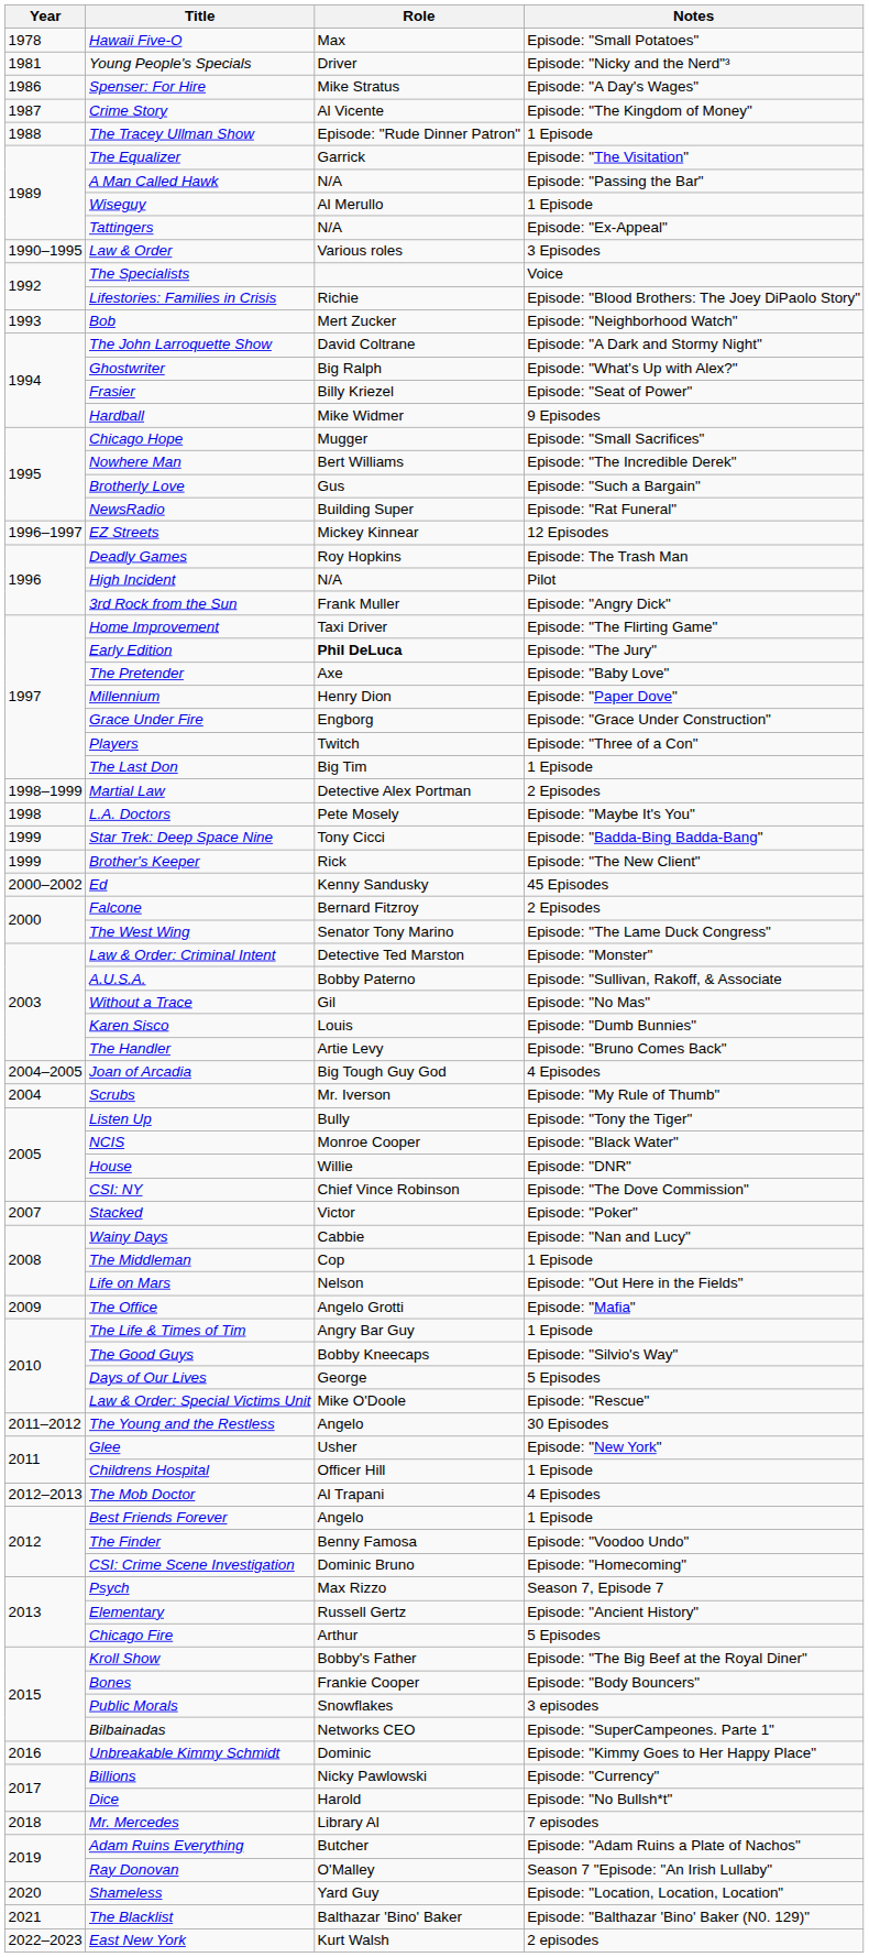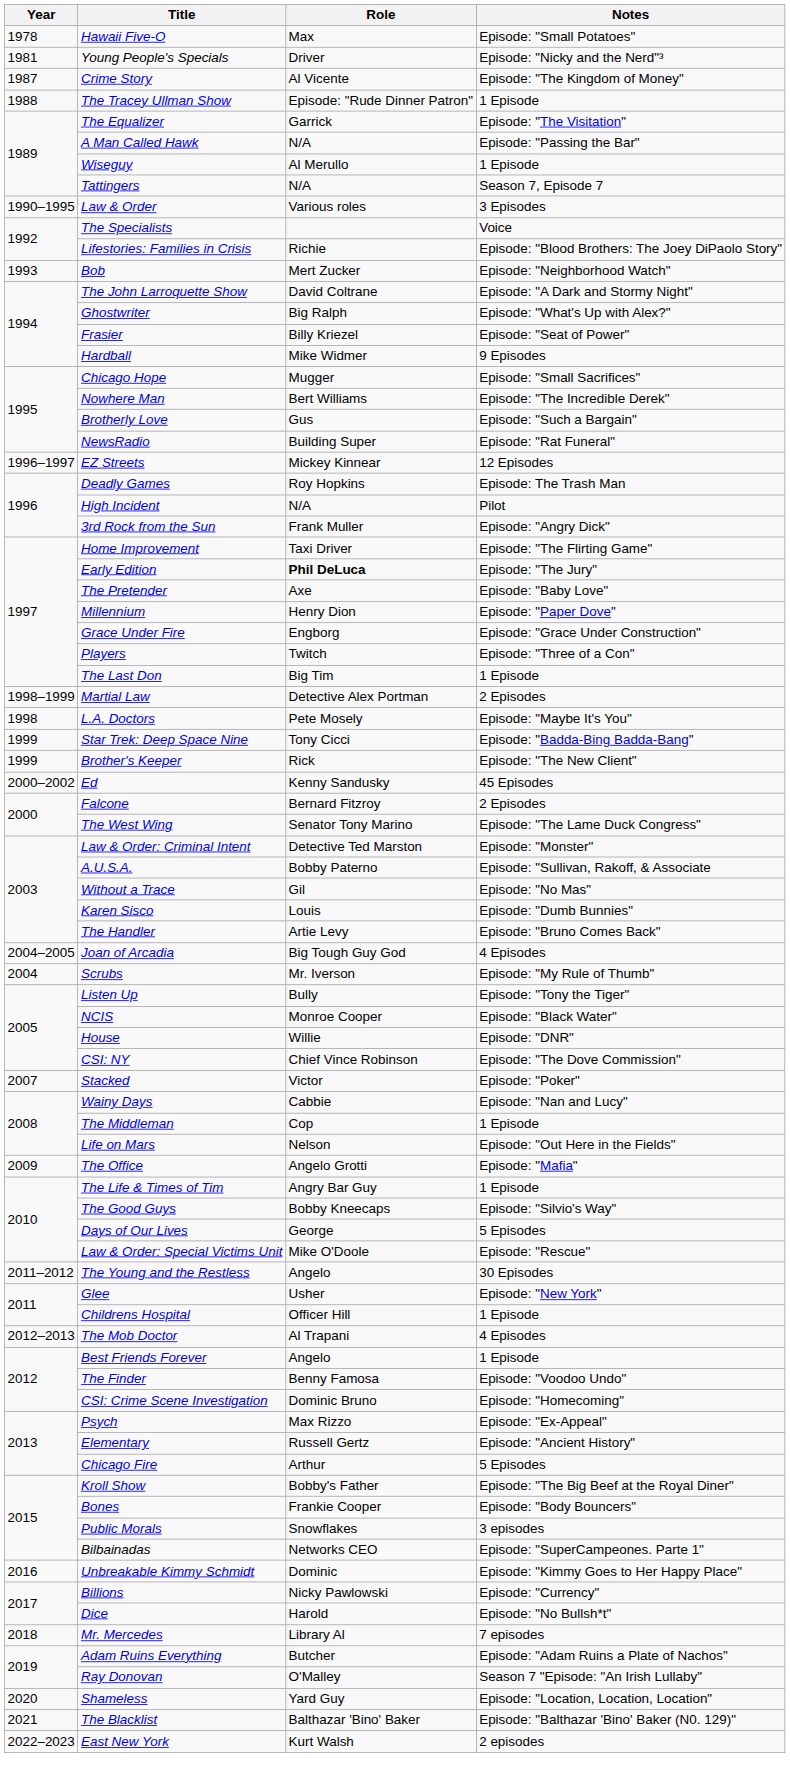 <table class="wikitable sortable">
 <tr>
 <th>Year</th>
 <th>Title</th>
 <th>Role</th>
 <th class="unsortable">Notes</th>
 </tr>
 <tr>
 <td>1978</td>
 <td><em><a href='#'>Hawaii Five-O</a></em></td>
 <td>Max</td>
 <td>Episode: "Small Potatoes"</td>
 </tr>
 <tr>
 <td>1981</td>
 <td><em>Young People's Specials</em></td>
 <td>Driver</td>
 <td>Episode: "Nicky and the Nerd"³</td>
-</tr>
-<tr>
-<td>1986</td>
-<td><em><a href='#'>Spenser: For Hire</a></em></td>
-<td>Mike Stratus</td>
-<td>Episode: "A Day's Wages"</td>
 </tr>
 <tr>
 <td>1987</td>
 <td><em><a href='#'>Crime Story</a></em></td>
 <td>Al Vicente</td>
 <td>Episode: "The Kingdom of Money"</td>
 </tr>
 <tr>
 <td>1988</td>
 <td><em><a href='#'>The Tracey Ullman Show</a></em></td>
 <td>Episode: "Rude Dinner Patron"</td>
 <td>1 Episode</td>
 </tr>
 <tr>
 <td rowspan=4>1989</td>
 <td><em><a href='#'>The Equalizer</a></em></td>
 <td>Garrick</td>
 <td>Episode: "<a href='#'>The Visitation</a>"</td>
 </tr>
 <tr>
 <td><em><a href='#'>A Man Called Hawk</a></em></td>
 <td>N/A</td>
 <td>Episode: "Passing the Bar"</td>
 </tr>
 <tr>
 <td><em><a href='#'>Wiseguy</a></em></td>
 <td>Al Merullo</td>
 <td>1 Episode</td>
 </tr>
 <tr>
 <td><em><a href='#'>Tattingers</a></em></td>
 <td>N/A</td>
-<td>Episode: "Ex-Appeal"</td>
+<td>Season 7, Episode 7</td>
 </tr>
 <tr>
 <td>1990–1995</td>
 <td><em><a href='#'>Law & Order</a></em></td>
 <td>Various roles</td>
 <td>3 Episodes</td>
 </tr>
 <tr>
 <td rowspan=2>1992</td>
 <td><em><a href='#'>The Specialists</a></em></td>
 <td></td>
 <td>Voice</td>
 </tr>
 <tr>
 <td><em><a href='#'>Lifestories: Families in Crisis</a></em></td>
 <td>Richie</td>
 <td>Episode: "Blood Brothers: The Joey DiPaolo Story"</td>
 </tr>
 <tr>
 <td>1993</td>
 <td><em><a href='#'>Bob</a></em></td>
 <td>Mert Zucker</td>
 <td>Episode: "Neighborhood Watch"</td>
 </tr>
 <tr>
 <td rowspan=4>1994</td>
 <td><em><a href='#'>The John Larroquette Show</a></em></td>
 <td>David Coltrane</td>
 <td>Episode: "A Dark and Stormy Night"</td>
 </tr>
 <tr>
 <td><em><a href='#'>Ghostwriter</a></em></td>
 <td>Big Ralph</td>
 <td>Episode: "What's Up with Alex?"</td>
 </tr>
 <tr>
 <td><em><a href='#'>Frasier</a></em></td>
 <td>Billy Kriezel</td>
 <td>Episode: "Seat of Power"</td>
 </tr>
 <tr>
 <td><em><a href='#'>Hardball</a></em></td>
 <td>Mike Widmer</td>
 <td>9 Episodes</td>
 </tr>
 <tr>
 <td rowspan=4>1995</td>
 <td><em><a href='#'>Chicago Hope</a></em></td>
 <td>Mugger</td>
 <td>Episode: "Small Sacrifices"</td>
 </tr>
 <tr>
 <td><em><a href='#'>Nowhere Man</a></em></td>
 <td>Bert Williams</td>
 <td>Episode: "The Incredible Derek"</td>
 </tr>
 <tr>
 <td><em><a href='#'>Brotherly Love</a></em></td>
 <td>Gus</td>
 <td>Episode: "Such a Bargain"</td>
 </tr>
 <tr>
 <td><em><a href='#'>NewsRadio</a></em></td>
 <td>Building Super</td>
 <td>Episode: "Rat Funeral"</td>
 </tr>
 <tr>
 <td>1996–1997</td>
 <td><em><a href='#'>EZ Streets</a></em></td>
 <td>Mickey Kinnear</td>
 <td>12 Episodes</td>
 </tr>
 <tr>
 <td rowspan=3>1996</td>
 <td><em><a href='#'>Deadly Games</a></em></td>
 <td>Roy Hopkins</td>
 <td>Episode: The Trash Man</td>
 </tr>
 <tr>
 <td><em><a href='#'>High Incident</a></em></td>
 <td>N/A</td>
 <td>Pilot</td>
 </tr>
 <tr>
 <td><em><a href='#'>3rd Rock from the Sun</a></em></td>
 <td>Frank Muller</td>
 <td>Episode: "Angry Dick"</td>
 </tr>
 <tr>
 <td rowspan=7>1997</td>
 <td><em><a href='#'>Home Improvement</a></em></td>
 <td>Taxi Driver</td>
 <td>Episode: "The Flirting Game"</td>
 </tr>
 <tr>
 <td><em><a href='#'>Early Edition</a></em></td>
 <td><strong>Phil DeLuca</strong></td>
 <td>Episode: "The Jury"</td>
 </tr>
 <tr>
 <td><em><a href='#'>The Pretender</a></em></td>
 <td>Axe</td>
 <td>Episode: "Baby Love"</td>
 </tr>
 <tr>
 <td><em><a href='#'>Millennium</a></em></td>
 <td>Henry Dion</td>
 <td>Episode: "<a href='#'>Paper Dove</a>"</td>
 </tr>
 <tr>
 <td><em><a href='#'>Grace Under Fire</a></em></td>
 <td>Engborg</td>
 <td>Episode: "Grace Under Construction"</td>
 </tr>
 <tr>
 <td><em><a href='#'>Players</a></em></td>
 <td>Twitch</td>
 <td>Episode: "Three of a Con"</td>
 </tr>
 <tr>
 <td><em><a href='#'>The Last Don</a></em></td>
 <td>Big Tim</td>
 <td>1 Episode</td>
 </tr>
 <tr>
 <td>1998–1999</td>
 <td><em><a href='#'>Martial Law</a></em></td>
 <td>Detective Alex Portman</td>
 <td>2 Episodes</td>
 </tr>
 <tr>
 <td>1998</td>
 <td><em><a href='#'>L.A. Doctors</a></em></td>
 <td>Pete Mosely</td>
 <td>Episode: "Maybe It's You"</td>
 </tr>
 <tr>
 <td>1999</td>
 <td><em><a href='#'>Star Trek: Deep Space Nine</a></em></td>
 <td>Tony Cicci</td>
 <td>Episode: "<a href='#'>Badda-Bing Badda-Bang</a>"</td>
 </tr>
 <tr>
 <td>1999</td>
 <td><em><a href='#'>Brother's Keeper</a></em></td>
 <td>Rick</td>
 <td>Episode: "The New Client"</td>
 </tr>
 <tr>
 <td>2000–2002</td>
 <td><em><a href='#'>Ed</a></em></td>
 <td>Kenny Sandusky</td>
 <td>45 Episodes</td>
 </tr>
 <tr>
 <td rowspan=2>2000</td>
 <td><em><a href='#'>Falcone</a></em></td>
 <td>Bernard Fitzroy</td>
 <td>2 Episodes</td>
 </tr>
 <tr>
 <td><em><a href='#'>The West Wing</a></em></td>
 <td>Senator Tony Marino</td>
 <td>Episode: "The Lame Duck Congress"</td>
 </tr>
 <tr>
 <td rowspan=5>2003</td>
 <td><em><a href='#'>Law & Order: Criminal Intent</a></em></td>
 <td>Detective Ted Marston</td>
 <td>Episode: "Monster"</td>
 </tr>
 <tr>
 <td><em><a href='#'>A.U.S.A.</a></em></td>
 <td>Bobby Paterno</td>
 <td>Episode: "Sullivan, Rakoff, & Associate</td>
 </tr>
 <tr>
 <td><em><a href='#'>Without a Trace</a></em></td>
 <td>Gil</td>
 <td>Episode: "No Mas"</td>
 </tr>
 <tr>
 <td><em><a href='#'>Karen Sisco</a></em></td>
 <td>Louis</td>
 <td>Episode: "Dumb Bunnies"</td>
 </tr>
 <tr>
 <td><em><a href='#'>The Handler</a></em></td>
 <td>Artie Levy</td>
 <td>Episode: "Bruno Comes Back"</td>
 </tr>
 <tr>
 <td>2004–2005</td>
 <td><em><a href='#'>Joan of Arcadia</a></em></td>
 <td>Big Tough Guy God</td>
 <td>4 Episodes</td>
 </tr>
 <tr>
 <td>2004</td>
 <td><em><a href='#'>Scrubs</a></em></td>
 <td>Mr. Iverson</td>
 <td>Episode: "My Rule of Thumb"</td>
 </tr>
 <tr>
 <td rowspan=4>2005</td>
 <td><em><a href='#'>Listen Up</a></em></td>
 <td>Bully</td>
 <td>Episode: "Tony the Tiger"</td>
 </tr>
 <tr>
 <td><em><a href='#'>NCIS</a></em></td>
 <td>Monroe Cooper</td>
 <td>Episode: "Black Water"</td>
 </tr>
 <tr>
 <td><em><a href='#'>House</a></em></td>
 <td>Willie</td>
 <td>Episode: "DNR"</td>
 </tr>
 <tr>
 <td><em><a href='#'>CSI: NY</a></em></td>
 <td>Chief Vince Robinson</td>
 <td>Episode: "The Dove Commission"</td>
 </tr>
 <tr>
 <td>2007</td>
 <td><em><a href='#'>Stacked</a></em></td>
 <td>Victor</td>
 <td>Episode: "Poker"</td>
 </tr>
 <tr>
 <td rowspan=3>2008</td>
 <td><em><a href='#'>Wainy Days</a></em></td>
 <td>Cabbie</td>
 <td>Episode: "Nan and Lucy"</td>
 </tr>
 <tr>
 <td><em><a href='#'>The Middleman</a></em></td>
 <td>Cop</td>
 <td>1 Episode</td>
 </tr>
 <tr>
 <td><em><a href='#'>Life on Mars</a></em></td>
 <td>Nelson</td>
 <td>Episode: "Out Here in the Fields"</td>
 </tr>
 <tr>
 <td>2009</td>
 <td><em><a href='#'>The Office</a></em></td>
 <td>Angelo Grotti</td>
 <td>Episode: "<a href='#'>Mafia</a>"</td>
 </tr>
 <tr>
 <td rowspan=4>2010</td>
 <td><em><a href='#'>The Life & Times of Tim</a></em></td>
 <td>Angry Bar Guy</td>
 <td>1 Episode</td>
 </tr>
 <tr>
 <td><em><a href='#'>The Good Guys</a></em></td>
 <td>Bobby Kneecaps</td>
 <td>Episode: "Silvio's Way"</td>
 </tr>
 <tr>
 <td><em><a href='#'>Days of Our Lives</a></em></td>
 <td>George</td>
 <td>5 Episodes</td>
 </tr>
 <tr>
 <td><em><a href='#'>Law & Order: Special Victims Unit</a></em></td>
 <td>Mike O'Doole</td>
 <td>Episode: "Rescue"</td>
 </tr>
 <tr>
 <td>2011–2012</td>
 <td><em><a href='#'>The Young and the Restless</a></em></td>
 <td>Angelo</td>
 <td>30 Episodes</td>
 </tr>
 <tr>
 <td rowspan=2>2011</td>
 <td><em><a href='#'>Glee</a></em></td>
 <td>Usher</td>
 <td>Episode: "<a href='#'>New York</a>"</td>
 </tr>
 <tr>
 <td><em><a href='#'>Childrens Hospital</a></em></td>
 <td>Officer Hill</td>
 <td>1 Episode</td>
 </tr>
 <tr>
 <td>2012–2013</td>
 <td><em><a href='#'>The Mob Doctor</a></em></td>
 <td>Al Trapani</td>
 <td>4 Episodes</td>
 </tr>
 <tr>
 <td rowspan=3>2012</td>
 <td><em><a href='#'>Best Friends Forever</a></em></td>
 <td>Angelo</td>
 <td>1 Episode</td>
 </tr>
 <tr>
 <td><em><a href='#'>The Finder</a></em></td>
 <td>Benny Famosa</td>
 <td>Episode: "Voodoo Undo"</td>
 </tr>
 <tr>
 <td><em><a href='#'>CSI: Crime Scene Investigation</a></em></td>
 <td>Dominic Bruno</td>
 <td>Episode: "Homecoming"</td>
 </tr>
 <tr>
 <td rowspan=3>2013</td>
 <td><em><a href='#'>Psych</a></em></td>
 <td>Max Rizzo</td>
-<td>Season 7, Episode 7</td>
+<td>Episode: "Ex-Appeal"</td>
 </tr>
 <tr>
 <td><em><a href='#'>Elementary</a></em></td>
 <td>Russell Gertz</td>
 <td>Episode: "Ancient History"</td>
 </tr>
 <tr>
 <td><em><a href='#'>Chicago Fire</a></em></td>
 <td>Arthur</td>
 <td>5 Episodes</td>
 </tr>
 <tr>
 <td rowspan=4>2015</td>
 <td><em><a href='#'>Kroll Show</a></em></td>
 <td>Bobby's Father</td>
 <td>Episode: "The Big Beef at the Royal Diner"</td>
 </tr>
 <tr>
 <td><em><a href='#'>Bones</a></em></td>
 <td>Frankie Cooper</td>
 <td>Episode: "Body Bouncers"</td>
 </tr>
 <tr>
 <td><em><a href='#'>Public Morals</a></em></td>
 <td>Snowflakes</td>
 <td>3 episodes</td>
 </tr>
 <tr>
 <td><em>Bilbainadas</em></td>
 <td>Networks CEO</td>
 <td>Episode: "SuperCampeones. Parte 1"</td>
 </tr>
 <tr>
 <td rowspan=1>2016</td>
 <td><em><a href='#'>Unbreakable Kimmy Schmidt</a></em></td>
 <td>Dominic</td>
 <td>Episode: "Kimmy Goes to Her Happy Place"</td>
 </tr>
 <tr>
 <td rowspan=2>2017</td>
 <td><em><a href='#'>Billions</a></em></td>
 <td>Nicky Pawlowski</td>
 <td>Episode: "Currency"</td>
 </tr>
 <tr>
 <td><em><a href='#'>Dice</a></em></td>
 <td>Harold</td>
 <td>Episode: "No Bullsh*t"</td>
 </tr>
 <tr>
 <td rowspan=1>2018</td>
 <td><em><a href='#'>Mr. Mercedes</a></em></td>
 <td>Library Al</td>
 <td>7 episodes</td>
 </tr>
 <tr>
 <td rowspan=2>2019</td>
 <td><em><a href='#'>Adam Ruins Everything</a></em></td>
 <td>Butcher</td>
 <td>Episode: "Adam Ruins a Plate of Nachos"</td>
 </tr>
 <tr>
 <td><em><a href='#'>Ray Donovan</a></em></td>
 <td>O'Malley</td>
 <td>Season 7 "Episode: "An Irish Lullaby"</td>
 </tr>
 <tr>
 <td rowspan=1>2020</td>
 <td><em><a href='#'>Shameless</a></em></td>
 <td>Yard Guy</td>
 <td>Episode: "Location, Location, Location"</td>
 </tr>
 <tr>
 <td rowspan=1>2021</td>
 <td><em><a href='#'>The Blacklist</a></em></td>
 <td>Balthazar 'Bino' Baker</td>
 <td>Episode: "Balthazar 'Bino' Baker (N0. 129)"</td>
 </tr>
 <tr>
 <td rowspan=1>2022–2023</td>
 <td><em><a href='#'>East New York</a></em></td>
 <td>Kurt Walsh</td>
 <td>2 episodes</td>
 </tr>
 </table>
